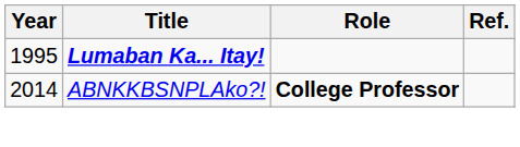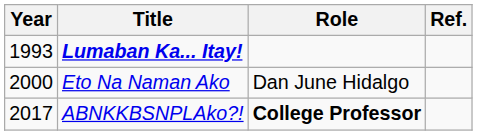 <table class="wikitable">
 <tr>
 <th>Year</th>
 <th>Title</th>
 <th>Role</th>
 <th>Ref.</th>
 </tr>
 <tr>
-<td>1995</td>
+<td>1993</td>
 <td><strong><em><a href='#'>Lumaban Ka... Itay!</a></em></strong></td>
 <td></td>
 <td></td>
 </tr>
 <tr>
-<td>2014</td>
+<td>2000</td>
+<td><em><a href='#'>Eto Na Naman Ako</a></em></td>
+<td>Dan June Hidalgo</td>
+<td></td>
+</tr>
+<tr>
+<td>2017</td>
 <td><em><a href='#'>ABNKKBSNPLAko?!</a></em></td>
 <td><strong>College Professor</strong></td>
 <td></td>
 </tr>
 </table>
